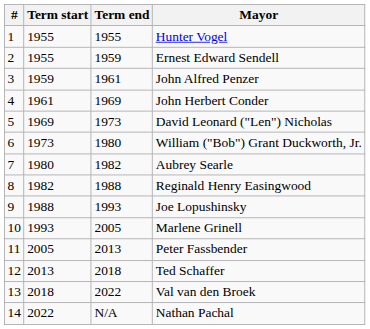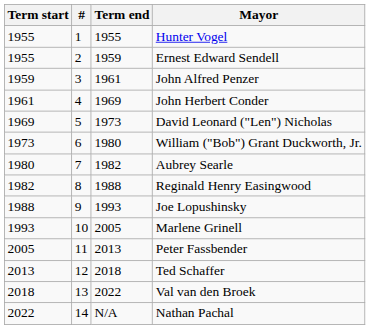 <table class="wikitable">
 <tr>
+<th>Term start</th>
 <th>#</th>
-<th>Term start</th>
 <th>Term end</th>
 <th>Mayor</th>
 </tr>
 <tr>
+<td>1955</td>
 <td>1</td>
-<td>1955</td>
 <td>1955</td>
 <td><a href='#'>Hunter Vogel</a></td>
 </tr>
 <tr>
+<td>1955</td>
 <td>2</td>
-<td>1955</td>
 <td>1959</td>
 <td>Ernest Edward Sendell</td>
 </tr>
 <tr>
+<td>1959</td>
 <td>3</td>
-<td>1959</td>
 <td>1961</td>
 <td>John Alfred Penzer</td>
 </tr>
 <tr>
+<td>1961</td>
 <td>4</td>
-<td>1961</td>
 <td>1969</td>
 <td>John Herbert Conder</td>
 </tr>
 <tr>
+<td>1969</td>
 <td>5</td>
-<td>1969</td>
 <td>1973</td>
 <td>David Leonard ("Len") Nicholas</td>
 </tr>
 <tr>
+<td>1973</td>
 <td>6</td>
-<td>1973</td>
 <td>1980</td>
 <td>William ("Bob") Grant Duckworth, Jr.</td>
 </tr>
 <tr>
+<td>1980</td>
 <td>7</td>
-<td>1980</td>
 <td>1982</td>
 <td>Aubrey Searle</td>
 </tr>
 <tr>
+<td>1982</td>
 <td>8</td>
-<td>1982</td>
 <td>1988</td>
 <td>Reginald Henry Easingwood</td>
 </tr>
 <tr>
+<td>1988</td>
 <td>9</td>
-<td>1988</td>
 <td>1993</td>
 <td>Joe Lopushinsky</td>
 </tr>
 <tr>
+<td>1993</td>
 <td>10</td>
-<td>1993</td>
 <td>2005</td>
 <td>Marlene Grinell</td>
 </tr>
 <tr>
+<td>2005</td>
 <td>11</td>
-<td>2005</td>
 <td>2013</td>
 <td>Peter Fassbender</td>
 </tr>
 <tr>
+<td>2013</td>
 <td>12</td>
-<td>2013</td>
 <td>2018</td>
 <td>Ted Schaffer</td>
 </tr>
 <tr>
+<td>2018</td>
 <td>13</td>
-<td>2018</td>
 <td>2022</td>
 <td>Val van den Broek</td>
 </tr>
 <tr>
+<td>2022</td>
 <td>14</td>
-<td>2022</td>
 <td>N/A</td>
 <td>Nathan Pachal</td>
 </tr>
 </table>
